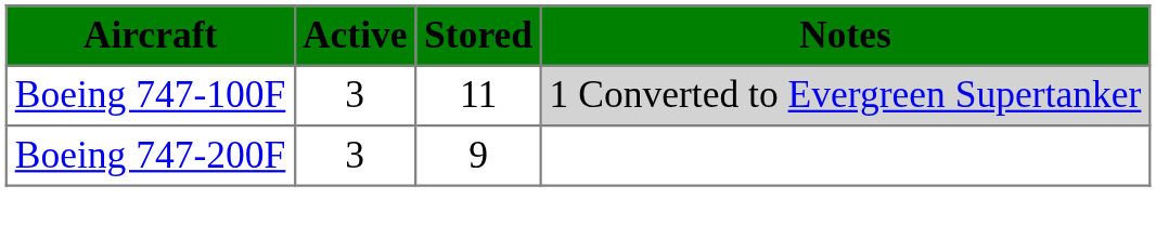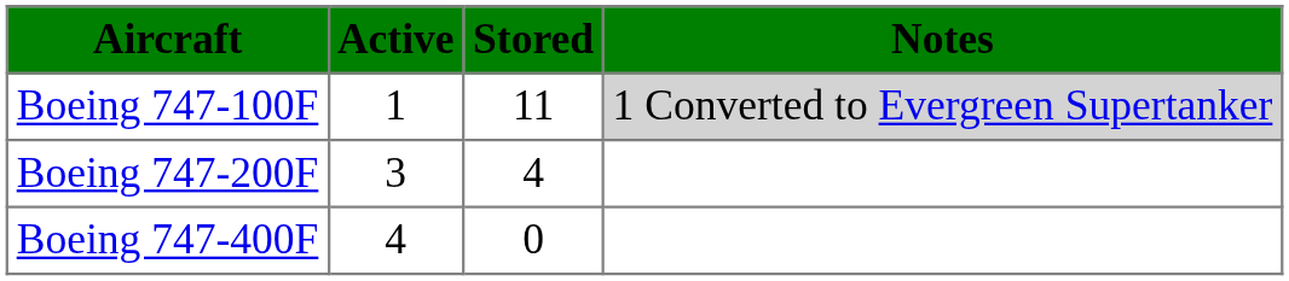 <table class="toccolours" border="1" cellpadding="3" style="border-collapse:collapse;margin:1em auto;">
 <tr style="background:green;">
 <th><span>Aircraft</span></th>
 <th><span>Active</span></th>
 <th><span>Stored</span></th>
 <th><span>Notes</span></th>
 </tr>
 <tr>
 <td><a href='#'>Boeing 747-100F</a></td>
-<td style="text-align:center;">3</td>
+<td style="text-align:center;">1</td>
 <td style="text-align:center;">11</td>
 <td style="background: lightgrey;">1 Converted to <a href='#'>Evergreen Supertanker</a></td>
 </tr>
 <tr>
 <td><a href='#'>Boeing 747-200F</a></td>
 <td style="text-align:center;">3</td>
-<td style="text-align:center;">9</td>
+<td style="text-align:center;">4</td>
+<td></td>
+</tr>
+<tr>
+<td><a href='#'>Boeing 747-400F</a></td>
+<td style="text-align:center;">4</td>
+<td style="text-align:center;">0</td>
 <td></td>
 </tr>
 </table>
